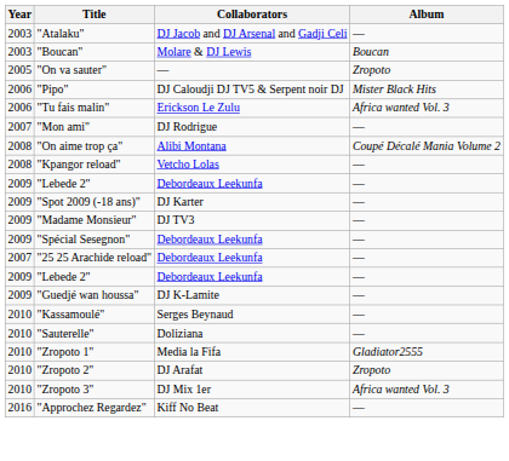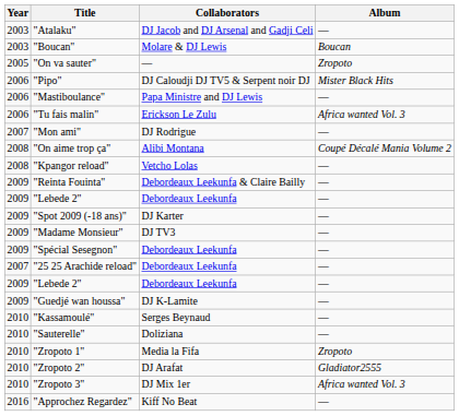 <table class="wikitable sortable" style="text-align: left;">
 <tr>
 <th>Year</th>
 <th>Title</th>
 <th>Collaborators</th>
 <th>Album</th>
 </tr>
 <tr>
 <td>2003</td>
 <td>"Atalaku"</td>
 <td><a href='#'>DJ Jacob</a> and <a href='#'>DJ Arsenal</a> and <a href='#'>Gadji Celi</a></td>
 <td>—</td>
 </tr>
 <tr>
 <td>2003</td>
 <td>"Boucan"</td>
 <td><a href='#'>Molare</a> & <a href='#'>DJ Lewis</a></td>
 <td><em>Boucan</em></td>
 </tr>
 <tr>
 <td>2005</td>
 <td>"On va sauter"</td>
 <td>—</td>
 <td><em>Zropoto</em></td>
 </tr>
 <tr>
 <td>2006</td>
 <td>"Pipo"</td>
 <td>DJ Caloudji DJ TV5 & Serpent noir DJ</td>
 <td><em>Mister Black Hits</em></td>
 </tr>
 <tr>
 <td>2006</td>
+<td>"Mastiboulance"</td>
+<td><a href='#'>Papa Ministre</a> and <a href='#'>DJ Lewis</a></td>
+<td>—</td>
+</tr>
+<tr>
+<td>2006</td>
 <td>"Tu fais malin"</td>
 <td><a href='#'>Erickson Le Zulu</a></td>
 <td><em>Africa wanted Vol. 3</em></td>
 </tr>
 <tr>
 <td>2007</td>
 <td>"Mon ami"</td>
 <td>DJ Rodrigue</td>
 <td>—</td>
 </tr>
 <tr>
 <td>2008</td>
 <td>"On aime trop ça"</td>
 <td><a href='#'>Alibi Montana</a></td>
 <td><em>Coupé Décalé Mania Volume 2</em></td>
 </tr>
 <tr>
 <td>2008</td>
 <td>"Kpangor reload"</td>
 <td><a href='#'>Vetcho Lolas</a></td>
+<td>—</td>
+</tr>
+<tr>
+<td>2009</td>
+<td>"Reinta Fouinta"</td>
+<td><a href='#'>Debordeaux Leekunfa</a> & Claire Bailly</td>
 <td>—</td>
 </tr>
 <tr>
 <td>2009</td>
 <td>"Lebede 2"</td>
 <td><a href='#'>Debordeaux Leekunfa</a></td>
 <td>—</td>
 </tr>
 <tr>
 <td>2009</td>
 <td>"Spot 2009 (-18 ans)"</td>
 <td>DJ Karter</td>
 <td>—</td>
 </tr>
 <tr>
 <td>2009</td>
 <td>"Madame Monsieur"</td>
 <td>DJ TV3</td>
 <td>—</td>
 </tr>
 <tr>
 <td>2009</td>
 <td>"Spécial Sesegnon"</td>
 <td><a href='#'>Debordeaux Leekunfa</a></td>
 <td>—</td>
 </tr>
 <tr>
 <td>2007</td>
 <td>"25 25 Arachide reload"</td>
 <td><a href='#'>Debordeaux Leekunfa</a></td>
 <td>—</td>
 </tr>
 <tr>
 <td>2009</td>
 <td>"Lebede 2"</td>
 <td><a href='#'>Debordeaux Leekunfa</a></td>
 <td>—</td>
 </tr>
 <tr>
 <td>2009</td>
 <td>"Guedjé wan houssa"</td>
 <td>DJ K-Lamite</td>
 <td>—</td>
 </tr>
 <tr>
 <td>2010</td>
 <td>"Kassamoulé"</td>
 <td>Serges Beynaud</td>
 <td>—</td>
 </tr>
 <tr>
 <td>2010</td>
 <td>"Sauterelle"</td>
 <td>Doliziana</td>
 <td>—</td>
 </tr>
 <tr>
 <td>2010</td>
 <td>"Zropoto 1"</td>
 <td>Media la Fifa</td>
-<td><em>Gladiator2555</em></td>
+<td><em>Zropoto</em></td>
 </tr>
 <tr>
 <td>2010</td>
 <td>"Zropoto 2"</td>
 <td>DJ Arafat</td>
-<td><em>Zropoto</em></td>
+<td><em>Gladiator2555</em></td>
 </tr>
 <tr>
 <td>2010</td>
 <td>"Zropoto 3"</td>
 <td>DJ Mix 1er</td>
 <td><em>Africa wanted Vol. 3</em></td>
 </tr>
 <tr>
 <td>2016</td>
 <td>"Approchez Regardez"</td>
 <td>Kiff No Beat</td>
 <td>—</td>
 </tr>
 </table>
